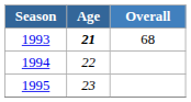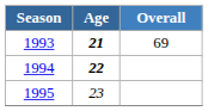 <table class="wikitable" style="font-size:95%; text-align:center; border:grey solid 1px; border-collapse:collapse; background:#ffffff;">
 <tr>
 <th style="background-color:#369; color:white; width:60px;"> Season </th>
 <th style="background-color:#369; color:white; width:40px;"> Age </th>
 <th style="background-color:#4180be; color:white; width:75px;">Overall</th>
 </tr>
 <tr>
 <td><a href='#'>1993</a></td>
 <td><strong><em>21</em></strong></td>
-<td>68</td>
+<td>69</td>
 </tr>
 <tr>
 <td><a href='#'>1994</a></td>
-<td><em>22</em></td>
+<td><strong><em>22</em></strong></td>
 <td></td>
 </tr>
 <tr>
 <td><a href='#'>1995</a></td>
 <td><em>23</em></td>
 <td></td>
 </tr>
 <tr>
 </tr>
 </table>
